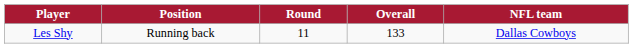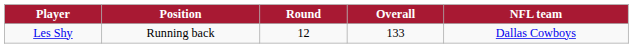 <table class="wikitable" width="65%">
 <tr align="center" style="background:#A81933;color:#FFFFFF;">
 <td><strong>Player</strong></td>
 <td><strong>Position</strong></td>
 <td><strong>Round</strong></td>
 <td><strong>Overall</strong></td>
 <td><strong>NFL team</strong></td>
 </tr>
 <tr align="center" bgcolor="">
 <td><a href='#'>Les Shy</a></td>
 <td>Running back</td>
-<td>11</td>
+<td>12</td>
 <td>133</td>
 <td><a href='#'>Dallas Cowboys</a></td>
 </tr>
 </table>
